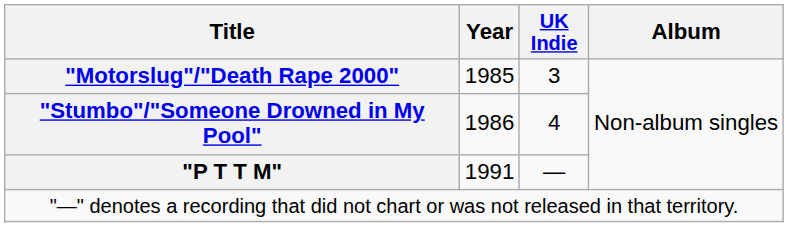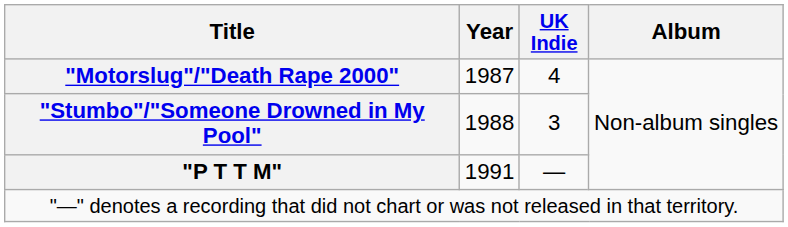 <table class="wikitable plainrowheaders" style="text-align:center;">
 <tr>
 <th scope="col" rowspan="1" style="width:20em;">Title</th>
 <th scope="col" rowspan="1">Year</th>
 <th scope="col" rowspan="1" style="width:3em;font-size:90%;"><a href='#'>UK Indie</a><br></th>
 <th scope="col" rowspan="1">Album</th>
 </tr>
 <tr>
 <th scope="row"><a href='#'>"Motorslug"/"Death Rape 2000"</a></th>
-<td>1985</td>
-<td>3</td>
+<td>1987</td>
+<td>4</td>
 <td rowspan="3">Non-album singles</td>
 </tr>
 <tr>
 <th scope="row"><a href='#'>"Stumbo"/"Someone Drowned in My Pool"</a></th>
-<td>1986</td>
-<td>4</td>
+<td>1988</td>
+<td>3</td>
 </tr>
 <tr>
 <th scope="row">"P T T M"</th>
 <td>1991</td>
 <td>—</td>
 </tr>
 <tr>
 <td colspan="14" style="font-size:90%">"—" denotes a recording that did not chart or was not released in that territory.</td>
 </tr>
 </table>
